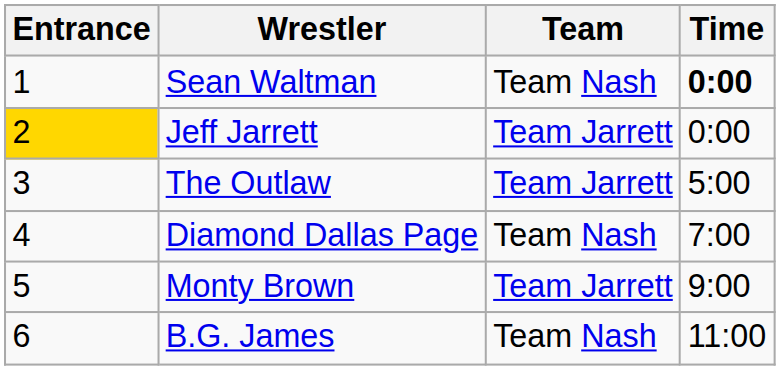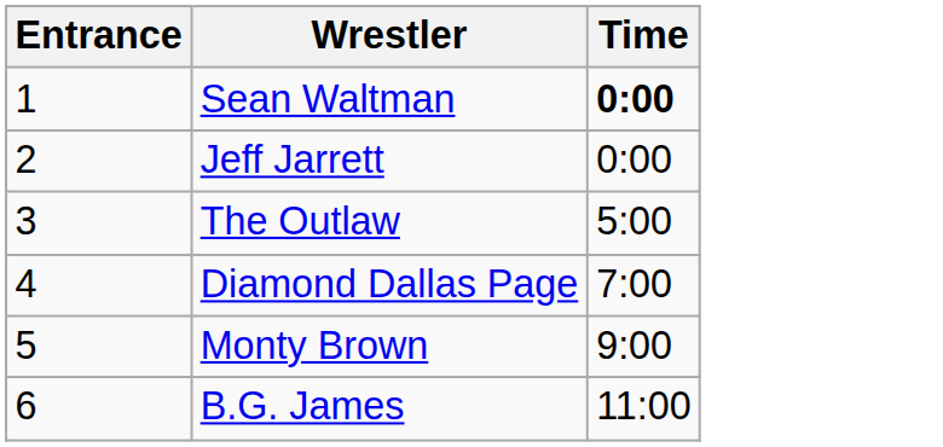 <table class="wikitable sortable">
 <tr>
 <th>Entrance</th>
 <th>Wrestler</th>
-<th>Team</th>
 <th>Time</th>
 </tr>
 <tr>
 <td>1</td>
 <td><a href='#'>Sean Waltman</a></td>
-<td>Team <a href='#'>Nash</a></td>
 <td><strong>0:00</strong></td>
 </tr>
 <tr>
-<td style="background: gold;">2</td>
+<td>2</td>
 <td><a href='#'>Jeff Jarrett</a></td>
-<td><a href='#'>Team Jarrett</a></td>
 <td>0:00</td>
 </tr>
 <tr>
 <td>3</td>
 <td><a href='#'>The Outlaw</a></td>
-<td><a href='#'>Team Jarrett</a></td>
 <td>5:00</td>
 </tr>
 <tr>
 <td>4</td>
 <td><a href='#'>Diamond Dallas Page</a></td>
-<td>Team <a href='#'>Nash</a></td>
 <td>7:00</td>
 </tr>
 <tr>
 <td>5</td>
 <td><a href='#'>Monty Brown</a></td>
-<td><a href='#'>Team Jarrett</a></td>
 <td>9:00</td>
 </tr>
 <tr>
 <td>6</td>
 <td><a href='#'>B.G. James</a></td>
-<td>Team <a href='#'>Nash</a></td>
 <td>11:00</td>
 </tr>
 </table>
